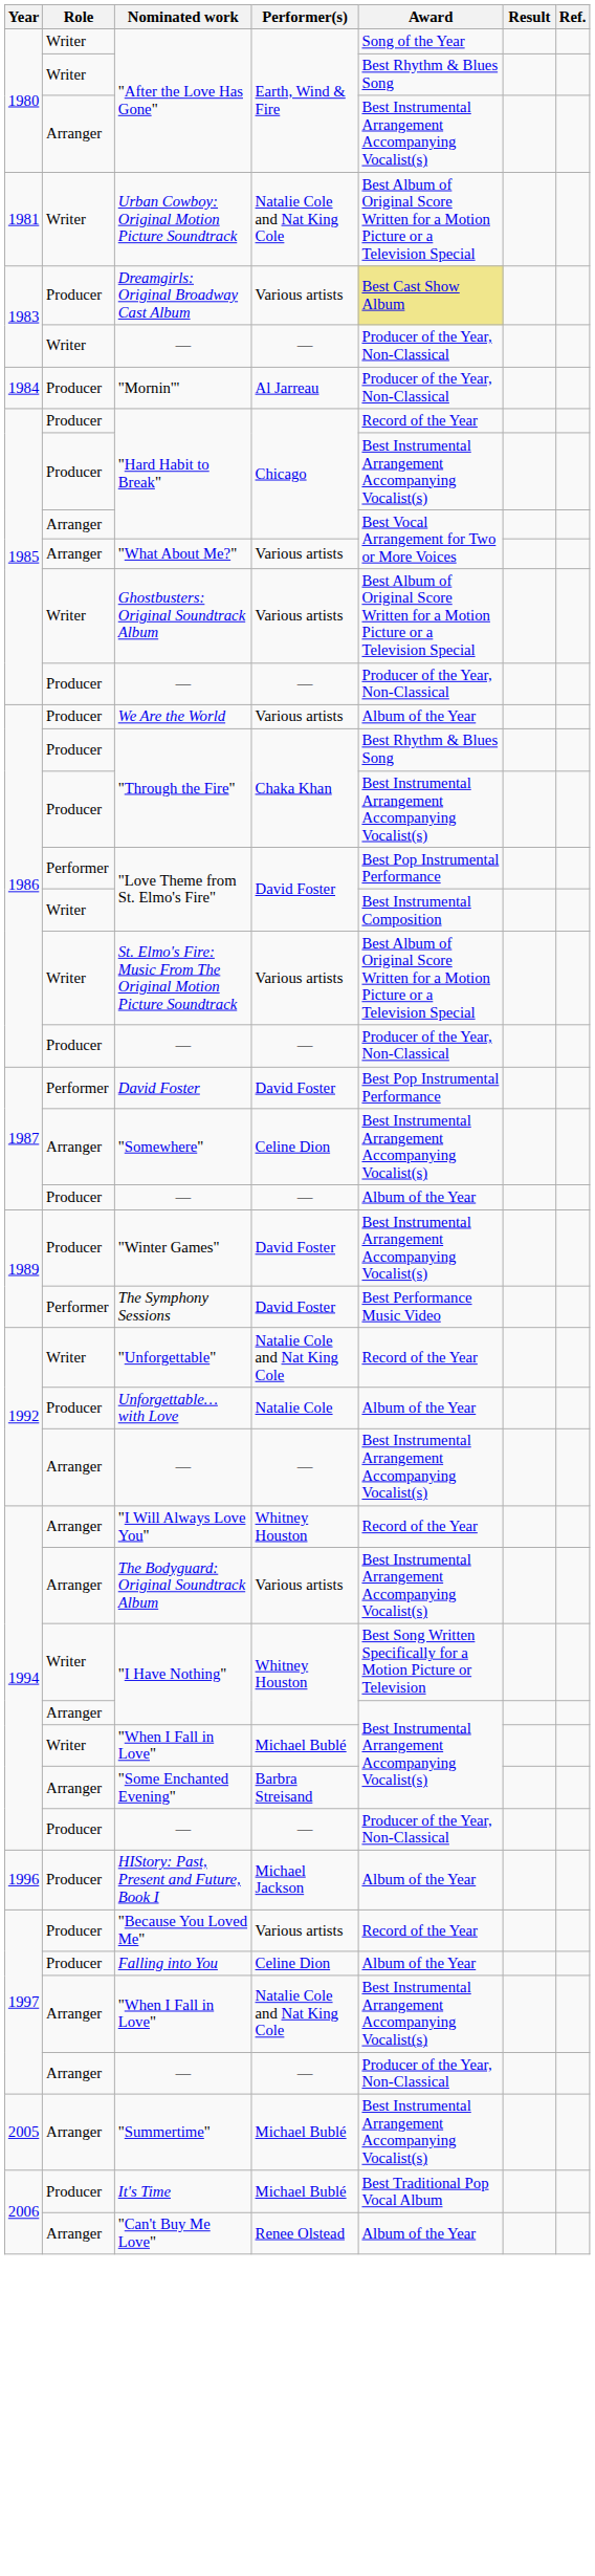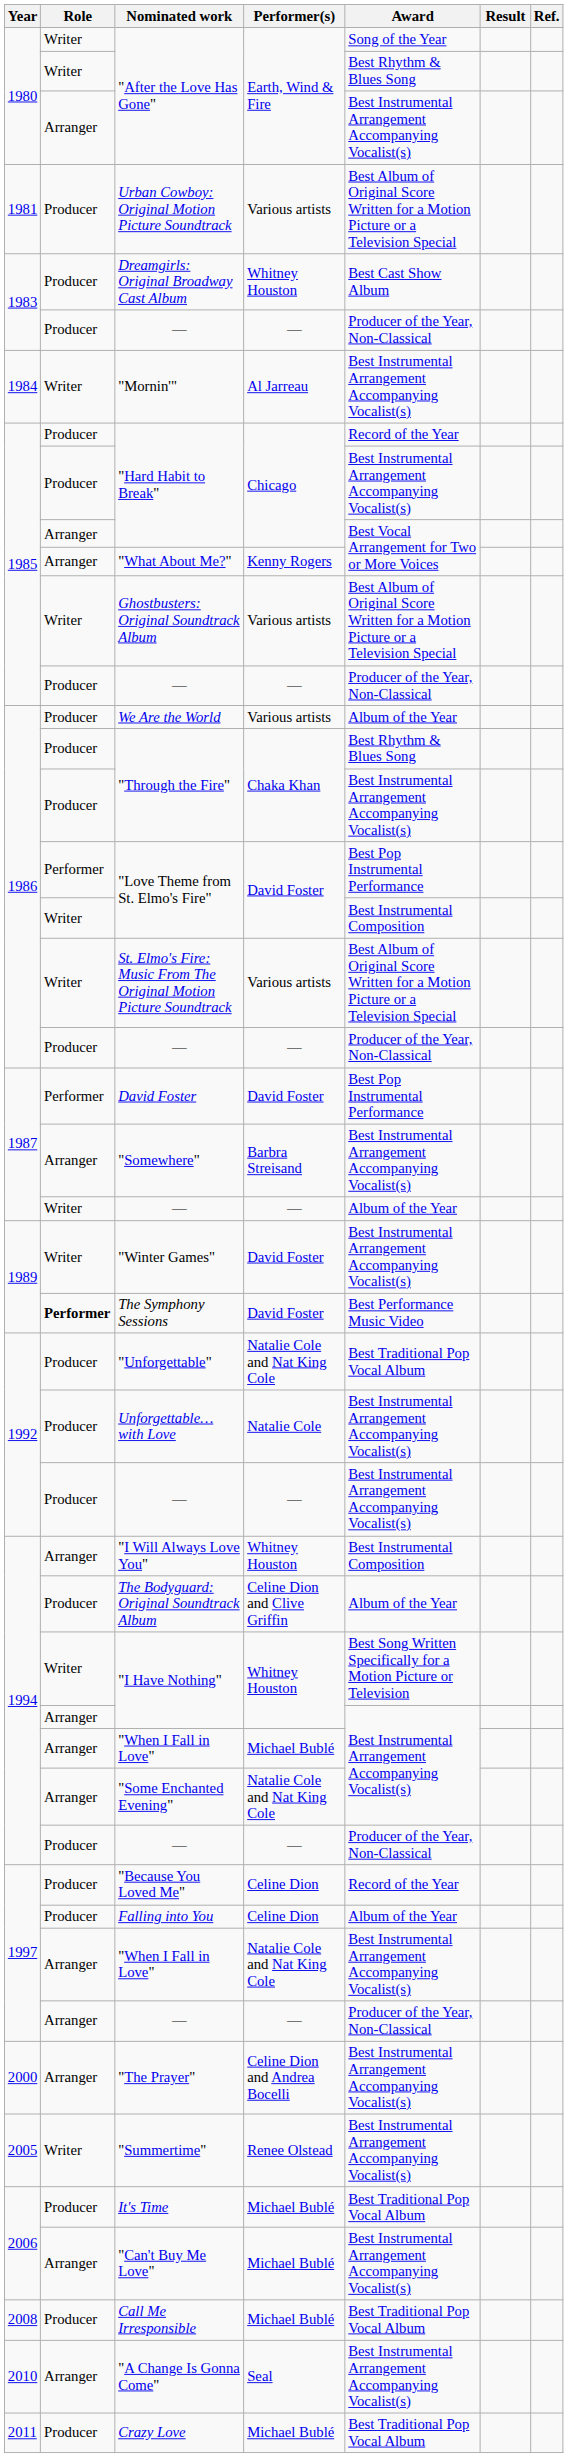 <table class="wikitable sortable">
 <tr>
 <th scope="col" style="width:20px">Year</th>
 <th scope="col" style="width:80px">Role</th>
 <th scope="col" style="width:300px">Nominated work</th>
 <th scope="col" style="width:180px">Performer(s)</th>
 <th scope="col" style="width:380px">Award</th>
 <th scope="col" style="width:65px">Result</th>
 <th scope="col">Ref.</th>
 </tr>
 <tr>
 <td rowspan="3"><a href='#'>1980</a></td>
 <td>Writer</td>
 <td rowspan="3">"<a href='#'>After the Love Has Gone</a>"</td>
 <td rowspan="3"><a href='#'>Earth, Wind & Fire</a></td>
 <td><a href='#'>Song of the Year</a></td>
 <td></td>
 <td style="text-align:center"></td>
 </tr>
 <tr>
 <td>Writer</td>
 <td><a href='#'>Best Rhythm & Blues Song</a></td>
 <td></td>
 <td style="text-align:center"></td>
 </tr>
 <tr>
 <td>Arranger</td>
 <td><a href='#'>Best Instrumental Arrangement Accompanying Vocalist(s)</a></td>
 <td></td>
 <td style="text-align:center"></td>
 </tr>
 <tr>
 <td><a href='#'>1981</a></td>
-<td>Writer</td>
+<td>Producer</td>
 <td><em><a href='#'>Urban Cowboy: Original Motion Picture Soundtrack</a></em></td>
-<td><a href='#'>Natalie Cole</a> and <a href='#'>Nat King Cole</a></td>
+<td>Various artists</td>
 <td><a href='#'>Best Album of Original Score Written for a Motion Picture or a Television Special</a></td>
 <td></td>
 <td style="text-align:center"></td>
 </tr>
 <tr>
 <td rowspan="2"><a href='#'>1983</a></td>
 <td>Producer</td>
 <td><em><a href='#'>Dreamgirls: Original Broadway Cast Album</a></em></td>
-<td>Various artists</td>
-<td style="background: khaki;"><a href='#'>Best Cast Show Album</a></td>
+<td><a href='#'>Whitney Houston</a></td>
+<td><a href='#'>Best Cast Show Album</a></td>
 <td></td>
 <td style="text-align:center"></td>
 </tr>
 <tr>
-<td>Writer</td>
+<td>Producer</td>
 <td style="text-align:center">—</td>
 <td style="text-align:center">—</td>
 <td><a href='#'>Producer of the Year, Non-Classical</a></td>
 <td></td>
 <td style="text-align:center"></td>
 </tr>
 <tr>
 <td><a href='#'>1984</a></td>
-<td>Producer</td>
+<td>Writer</td>
 <td>"Mornin'"</td>
 <td><a href='#'>Al Jarreau</a></td>
-<td><a href='#'>Producer of the Year, Non-Classical</a></td>
+<td><a href='#'>Best Instrumental Arrangement Accompanying Vocalist(s)</a></td>
 <td></td>
 <td style="text-align:center"></td>
 </tr>
 <tr>
 <td rowspan="6"><a href='#'>1985</a></td>
 <td>Producer</td>
 <td rowspan="3">"<a href='#'>Hard Habit to Break</a>"</td>
 <td rowspan="3"><a href='#'>Chicago</a></td>
 <td><a href='#'>Record of the Year</a></td>
 <td></td>
 <td style="text-align:center"></td>
 </tr>
 <tr>
 <td>Producer</td>
 <td><a href='#'>Best Instrumental Arrangement Accompanying Vocalist(s)</a></td>
 <td></td>
 <td style="text-align:center"></td>
 </tr>
 <tr>
 <td>Arranger</td>
 <td rowspan="2"><a href='#'>Best Vocal Arrangement for Two or More Voices</a></td>
 <td></td>
 <td style="text-align:center"></td>
 </tr>
 <tr>
 <td>Arranger</td>
 <td>"<a href='#'>What About Me?</a>"</td>
-<td>Various artists</td>
+<td><a href='#'>Kenny Rogers</a></td>
 <td></td>
 <td style="text-align:center"></td>
 </tr>
 <tr>
 <td>Writer</td>
 <td><em><a href='#'>Ghostbusters: Original Soundtrack Album</a></em></td>
 <td>Various artists</td>
 <td><a href='#'>Best Album of Original Score Written for a Motion Picture or a Television Special</a></td>
 <td></td>
 <td style="text-align:center"></td>
 </tr>
 <tr>
 <td>Producer</td>
 <td style="text-align:center">—</td>
 <td style="text-align:center">—</td>
 <td><a href='#'>Producer of the Year, Non-Classical</a></td>
 <td></td>
 <td style="text-align:center"></td>
 </tr>
 <tr>
 <td rowspan="7"><a href='#'>1986</a></td>
 <td>Producer</td>
 <td><em><a href='#'>We Are the World</a></em></td>
 <td>Various artists</td>
 <td><a href='#'>Album of the Year</a></td>
 <td></td>
 <td style="text-align:center"></td>
 </tr>
 <tr>
 <td>Producer</td>
 <td rowspan="2">"<a href='#'>Through the Fire</a>"</td>
 <td rowspan="2"><a href='#'>Chaka Khan</a></td>
 <td><a href='#'>Best Rhythm & Blues Song</a></td>
 <td></td>
 <td style="text-align:center"></td>
 </tr>
 <tr>
 <td>Producer</td>
 <td><a href='#'>Best Instrumental Arrangement Accompanying Vocalist(s)</a></td>
 <td></td>
 <td style="text-align:center"></td>
 </tr>
 <tr>
 <td>Performer</td>
 <td rowspan="2">"Love Theme from St. Elmo's Fire"</td>
 <td rowspan="2"><a href='#'>David Foster</a></td>
 <td><a href='#'>Best Pop Instrumental Performance</a></td>
 <td></td>
 <td style="text-align:center"></td>
 </tr>
 <tr>
 <td>Writer</td>
 <td><a href='#'>Best Instrumental Composition</a></td>
 <td></td>
 <td style="text-align:center"></td>
 </tr>
 <tr>
 <td>Writer</td>
 <td><em><a href='#'>St. Elmo's Fire: Music From The Original Motion Picture Soundtrack</a></em></td>
 <td>Various artists</td>
 <td><a href='#'>Best Album of Original Score Written for a Motion Picture or a Television Special</a></td>
 <td></td>
 <td style="text-align:center"></td>
 </tr>
 <tr>
 <td>Producer</td>
 <td style="text-align:center">—</td>
 <td style="text-align:center">—</td>
 <td><a href='#'>Producer of the Year, Non-Classical</a></td>
 <td></td>
 <td style="text-align:center"></td>
 </tr>
 <tr>
 <td rowspan="3"><a href='#'>1987</a></td>
 <td>Performer</td>
 <td><em><a href='#'>David Foster</a></em></td>
 <td><a href='#'>David Foster</a></td>
 <td><a href='#'>Best Pop Instrumental Performance</a></td>
 <td></td>
 <td style="text-align:center"></td>
 </tr>
 <tr>
 <td>Arranger</td>
 <td>"<a href='#'>Somewhere</a>"</td>
-<td><a href='#'>Celine Dion</a></td>
+<td><a href='#'>Barbra Streisand</a></td>
 <td><a href='#'>Best Instrumental Arrangement Accompanying Vocalist(s)</a></td>
 <td></td>
 <td style="text-align:center"></td>
 </tr>
 <tr>
-<td>Producer</td>
+<td>Writer</td>
 <td style="text-align:center">—</td>
 <td style="text-align:center">—</td>
 <td><a href='#'>Album of the Year</a></td>
 <td></td>
 <td style="text-align:center"></td>
 </tr>
 <tr>
 <td rowspan="2"><a href='#'>1989</a></td>
-<td>Producer</td>
+<td>Writer</td>
 <td>"Winter Games"</td>
 <td><a href='#'>David Foster</a></td>
 <td><a href='#'>Best Instrumental Arrangement Accompanying Vocalist(s)</a></td>
 <td></td>
 <td style="text-align:center"></td>
 </tr>
 <tr>
-<td>Performer</td>
+<td><strong>Performer</strong></td>
 <td><em>The Symphony Sessions</em></td>
 <td><a href='#'>David Foster</a></td>
 <td><a href='#'>Best Performance Music Video</a></td>
 <td></td>
 <td style="text-align:center"></td>
 </tr>
 <tr>
 <td rowspan="3"><a href='#'>1992</a></td>
-<td>Writer</td>
+<td>Producer</td>
 <td>"<a href='#'>Unforgettable</a>"</td>
 <td><a href='#'>Natalie Cole</a> and <a href='#'>Nat King Cole</a></td>
-<td><a href='#'>Record of the Year</a></td>
+<td><a href='#'>Best Traditional Pop Vocal Album</a></td>
 <td></td>
 <td style="text-align:center"></td>
 </tr>
 <tr>
 <td>Producer</td>
 <td><em><a href='#'>Unforgettable… with Love</a></em></td>
 <td><a href='#'>Natalie Cole</a></td>
-<td><a href='#'>Album of the Year</a></td>
+<td><a href='#'>Best Instrumental Arrangement Accompanying Vocalist(s)</a></td>
 <td></td>
 <td style="text-align:center"></td>
 </tr>
 <tr>
-<td>Arranger</td>
+<td>Producer</td>
 <td style="text-align:center">—</td>
 <td style="text-align:center">—</td>
 <td><a href='#'>Best Instrumental Arrangement Accompanying Vocalist(s)</a></td>
 <td></td>
 <td style="text-align:center"></td>
 </tr>
 <tr>
 <td rowspan="7"><a href='#'>1994</a></td>
 <td>Arranger</td>
 <td>"<a href='#'>I Will Always Love You</a>"</td>
 <td><a href='#'>Whitney Houston</a></td>
-<td><a href='#'>Record of the Year</a></td>
+<td><a href='#'>Best Instrumental Composition</a></td>
 <td></td>
 <td style="text-align:center"></td>
 </tr>
 <tr>
-<td>Arranger</td>
+<td>Producer</td>
 <td><em><a href='#'>The Bodyguard: Original Soundtrack Album</a></em></td>
-<td>Various artists</td>
-<td><a href='#'>Best Instrumental Arrangement Accompanying Vocalist(s)</a></td>
+<td><a href='#'>Celine Dion</a> and <a href='#'>Clive Griffin</a></td>
+<td><a href='#'>Album of the Year</a></td>
 <td></td>
 <td style="text-align:center"></td>
 </tr>
 <tr>
 <td>Writer</td>
 <td rowspan="2">"<a href='#'>I Have Nothing</a>"</td>
 <td rowspan="2"><a href='#'>Whitney Houston</a></td>
 <td><a href='#'>Best Song Written Specifically for a Motion Picture or Television</a></td>
 <td></td>
 <td style="text-align:center"></td>
 </tr>
 <tr>
 <td>Arranger</td>
 <td rowspan="3"><a href='#'>Best Instrumental Arrangement Accompanying Vocalist(s)</a></td>
 <td></td>
 <td style="text-align:center"></td>
 </tr>
 <tr>
-<td>Writer</td>
+<td>Arranger</td>
 <td>"<a href='#'>When I Fall in Love</a>"</td>
 <td><a href='#'>Michael Bublé</a></td>
 <td></td>
 <td style="text-align:center"></td>
 </tr>
 <tr>
 <td>Arranger</td>
 <td>"<a href='#'>Some Enchanted Evening</a>"</td>
-<td><a href='#'>Barbra Streisand</a></td>
+<td><a href='#'>Natalie Cole</a> and <a href='#'>Nat King Cole</a></td>
 <td></td>
 <td style="text-align:center"></td>
 </tr>
 <tr>
 <td>Producer</td>
 <td style="text-align:center">—</td>
 <td style="text-align:center">—</td>
 <td><a href='#'>Producer of the Year, Non-Classical</a></td>
 <td></td>
 <td style="text-align:center"></td>
 </tr>
 <tr>
-<td><a href='#'>1996</a></td>
-<td>Producer</td>
-<td><em><a href='#'>HIStory: Past, Present and Future, Book I</a></em></td>
-<td><a href='#'>Michael Jackson</a></td>
-<td><a href='#'>Album of the Year</a></td>
-<td></td>
-<td style="text-align:center"></td>
-</tr>
-<tr>
 <td rowspan="4"><a href='#'>1997</a></td>
 <td>Producer</td>
 <td>"<a href='#'>Because You Loved Me</a>"</td>
-<td>Various artists</td>
+<td><a href='#'>Celine Dion</a></td>
 <td><a href='#'>Record of the Year</a></td>
 <td></td>
 <td style="text-align:center"></td>
 </tr>
 <tr>
 <td>Producer</td>
 <td><em><a href='#'>Falling into You</a></em></td>
 <td><a href='#'>Celine Dion</a></td>
 <td><a href='#'>Album of the Year</a></td>
 <td></td>
 <td style="text-align:center"></td>
 </tr>
 <tr>
 <td>Arranger</td>
 <td>"<a href='#'>When I Fall in Love</a>"</td>
 <td><a href='#'>Natalie Cole</a> and <a href='#'>Nat King Cole</a></td>
 <td><a href='#'>Best Instrumental Arrangement Accompanying Vocalist(s)</a></td>
 <td></td>
 <td style="text-align:center"></td>
 </tr>
 <tr>
 <td>Arranger</td>
 <td style="text-align:center">—</td>
 <td style="text-align:center">—</td>
 <td><a href='#'>Producer of the Year, Non-Classical</a></td>
 <td></td>
 <td style="text-align:center"></td>
 </tr>
 <tr>
+<td><a href='#'>2000</a></td>
+<td>Arranger</td>
+<td>"<a href='#'>The Prayer</a>"</td>
+<td><a href='#'>Celine Dion</a> and <a href='#'>Andrea Bocelli</a></td>
+<td><a href='#'>Best Instrumental Arrangement Accompanying Vocalist(s)</a></td>
+<td></td>
+<td style="text-align:center"></td>
+</tr>
+<tr>
 <td><a href='#'>2005</a></td>
-<td>Arranger</td>
+<td>Writer</td>
 <td>"<a href='#'>Summertime</a>"</td>
-<td><a href='#'>Michael Bublé</a></td>
+<td><a href='#'>Renee Olstead</a></td>
 <td><a href='#'>Best Instrumental Arrangement Accompanying Vocalist(s)</a></td>
 <td></td>
 <td style="text-align:center"></td>
 </tr>
 <tr>
 <td rowspan="2"><a href='#'>2006</a></td>
 <td>Producer</td>
 <td><em><a href='#'>It's Time</a></em></td>
 <td><a href='#'>Michael Bublé</a></td>
 <td><a href='#'>Best Traditional Pop Vocal Album</a></td>
 <td></td>
 <td style="text-align:center"></td>
 </tr>
 <tr>
 <td>Arranger</td>
 <td>"<a href='#'>Can't Buy Me Love</a>"</td>
-<td><a href='#'>Renee Olstead</a></td>
-<td><a href='#'>Album of the Year</a></td>
+<td><a href='#'>Michael Bublé</a></td>
+<td><a href='#'>Best Instrumental Arrangement Accompanying Vocalist(s)</a></td>
+<td></td>
+<td style="text-align:center"></td>
+</tr>
+<tr>
+<td><a href='#'>2008</a></td>
+<td>Producer</td>
+<td><em><a href='#'>Call Me Irresponsible</a></em></td>
+<td><a href='#'>Michael Bublé</a></td>
+<td><a href='#'>Best Traditional Pop Vocal Album</a></td>
+<td></td>
+<td style="text-align:center"></td>
+</tr>
+<tr>
+<td><a href='#'>2010</a></td>
+<td>Arranger</td>
+<td>"<a href='#'>A Change Is Gonna Come</a>"</td>
+<td><a href='#'>Seal</a></td>
+<td><a href='#'>Best Instrumental Arrangement Accompanying Vocalist(s)</a></td>
+<td></td>
+<td style="text-align:center"></td>
+</tr>
+<tr>
+<td><a href='#'>2011</a></td>
+<td>Producer</td>
+<td><em><a href='#'>Crazy Love</a></em></td>
+<td><a href='#'>Michael Bublé</a></td>
+<td><a href='#'>Best Traditional Pop Vocal Album</a></td>
 <td></td>
 <td style="text-align:center"></td>
 </tr>
 </table>
